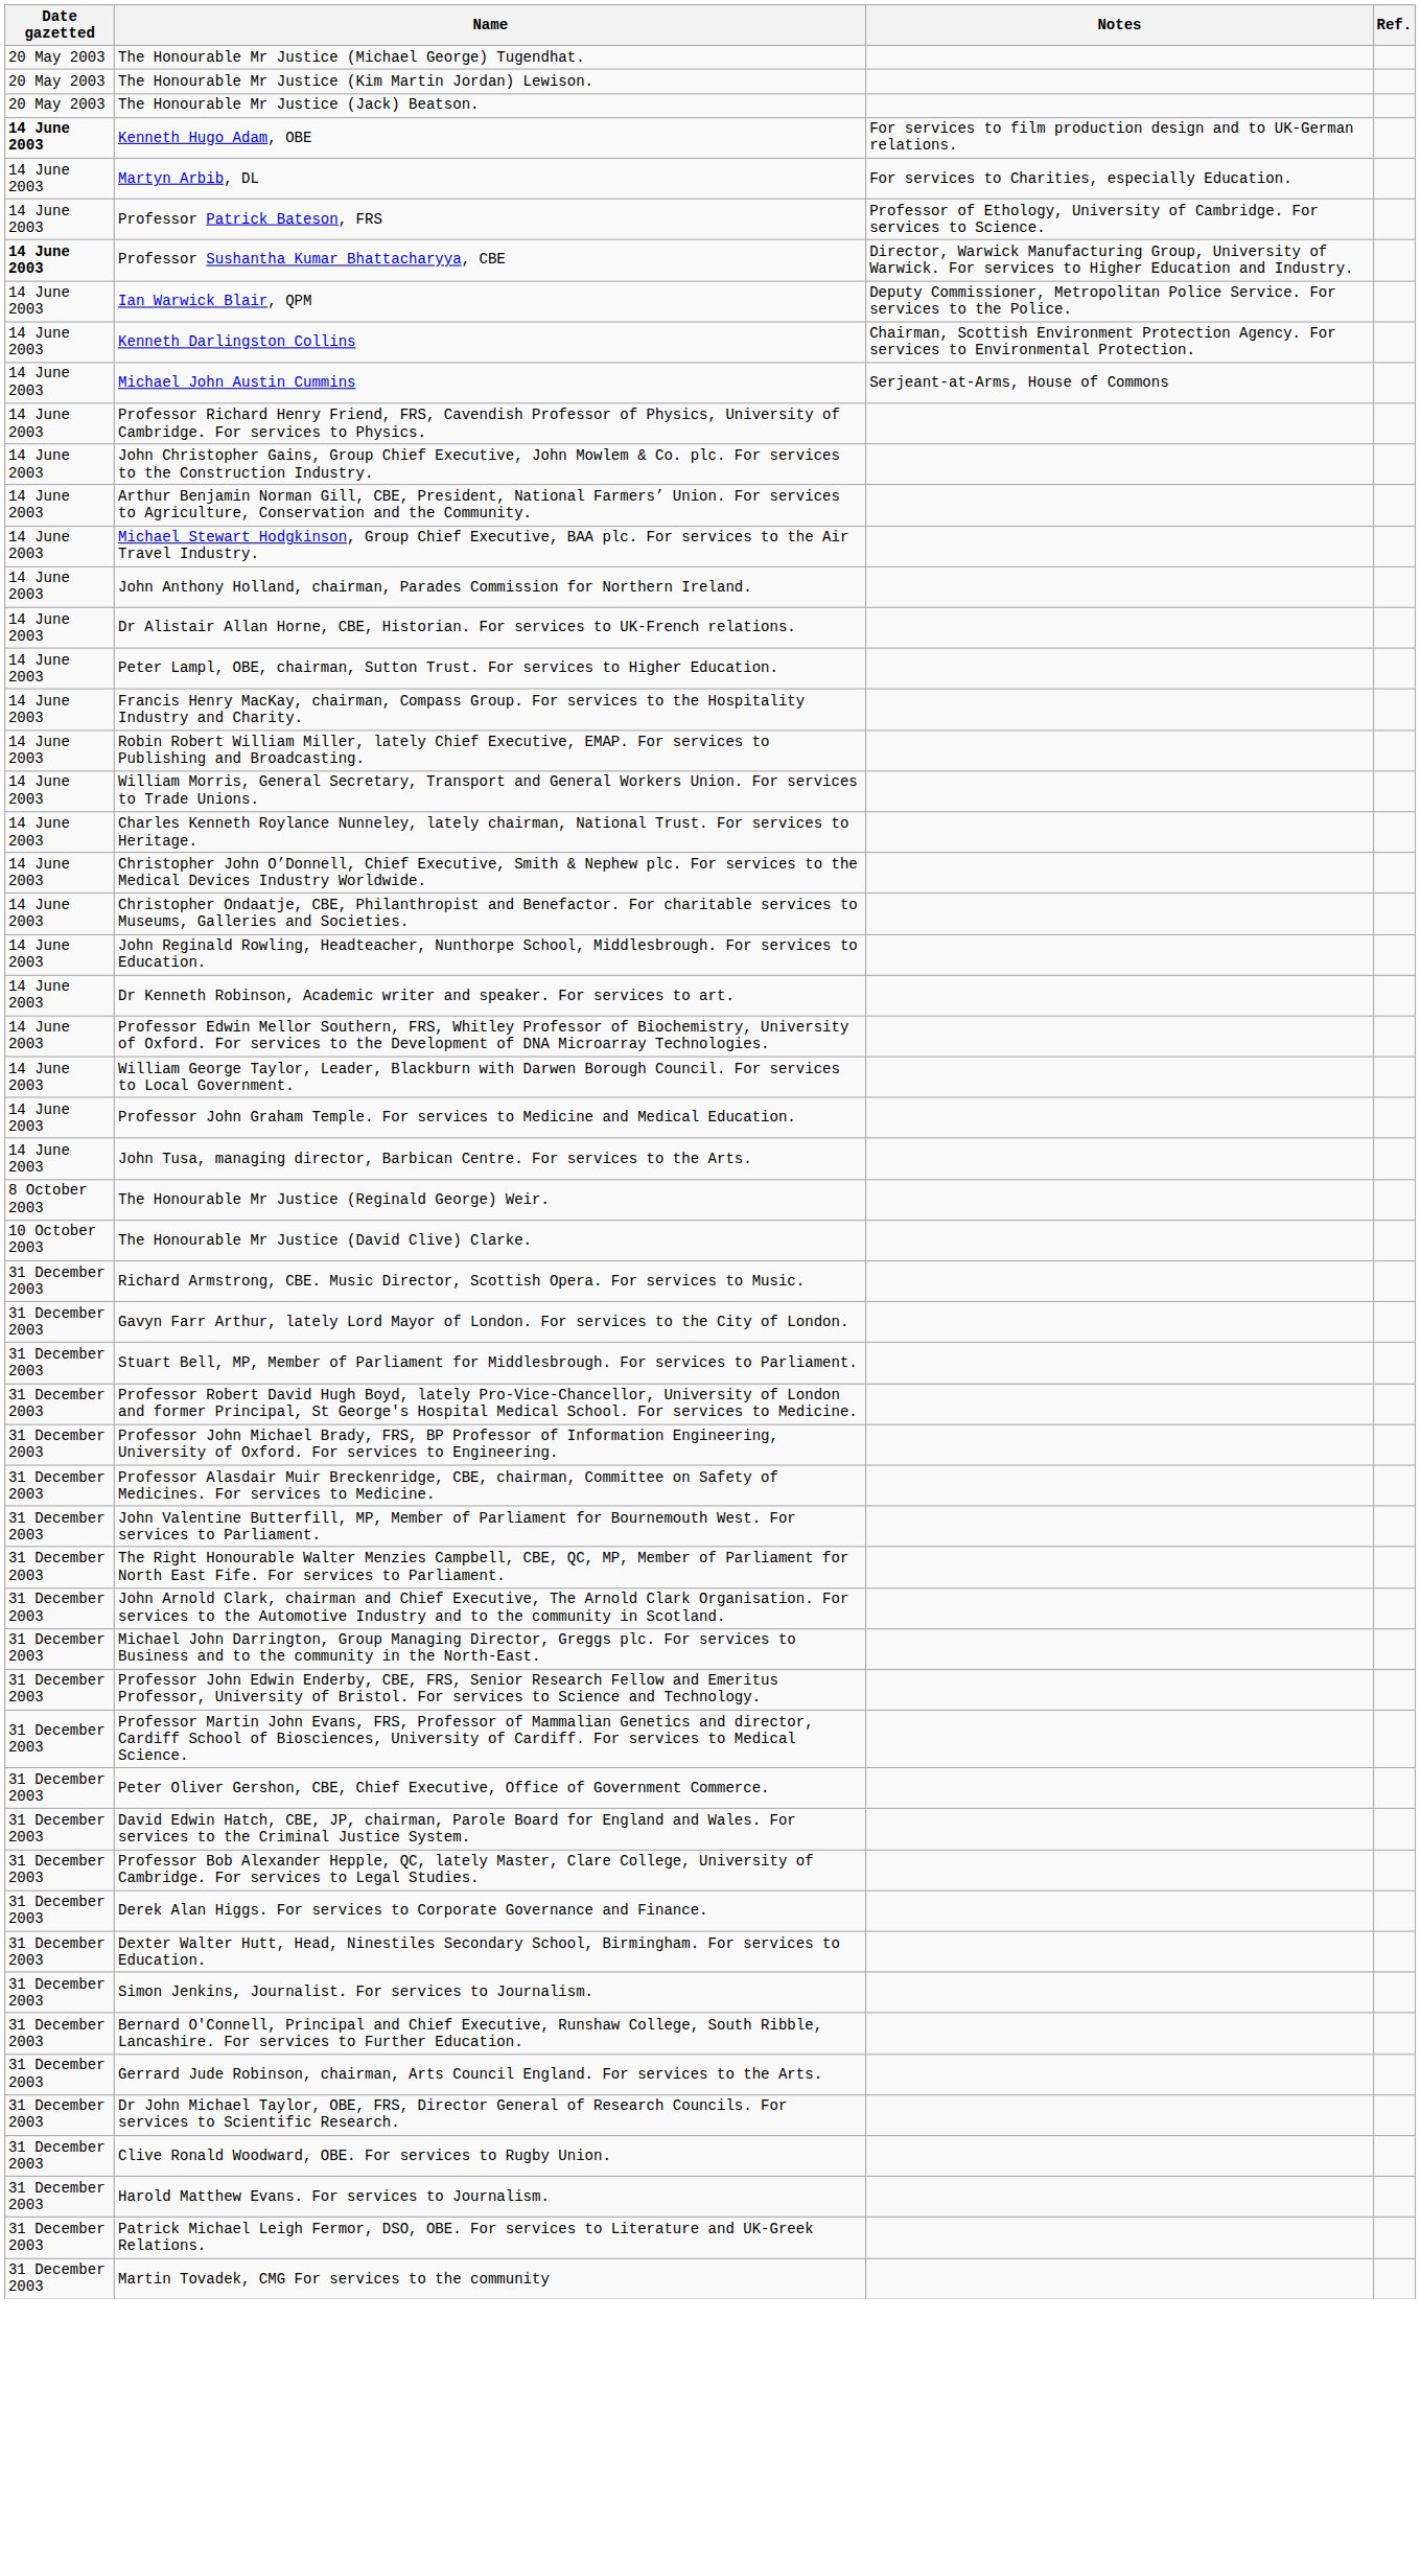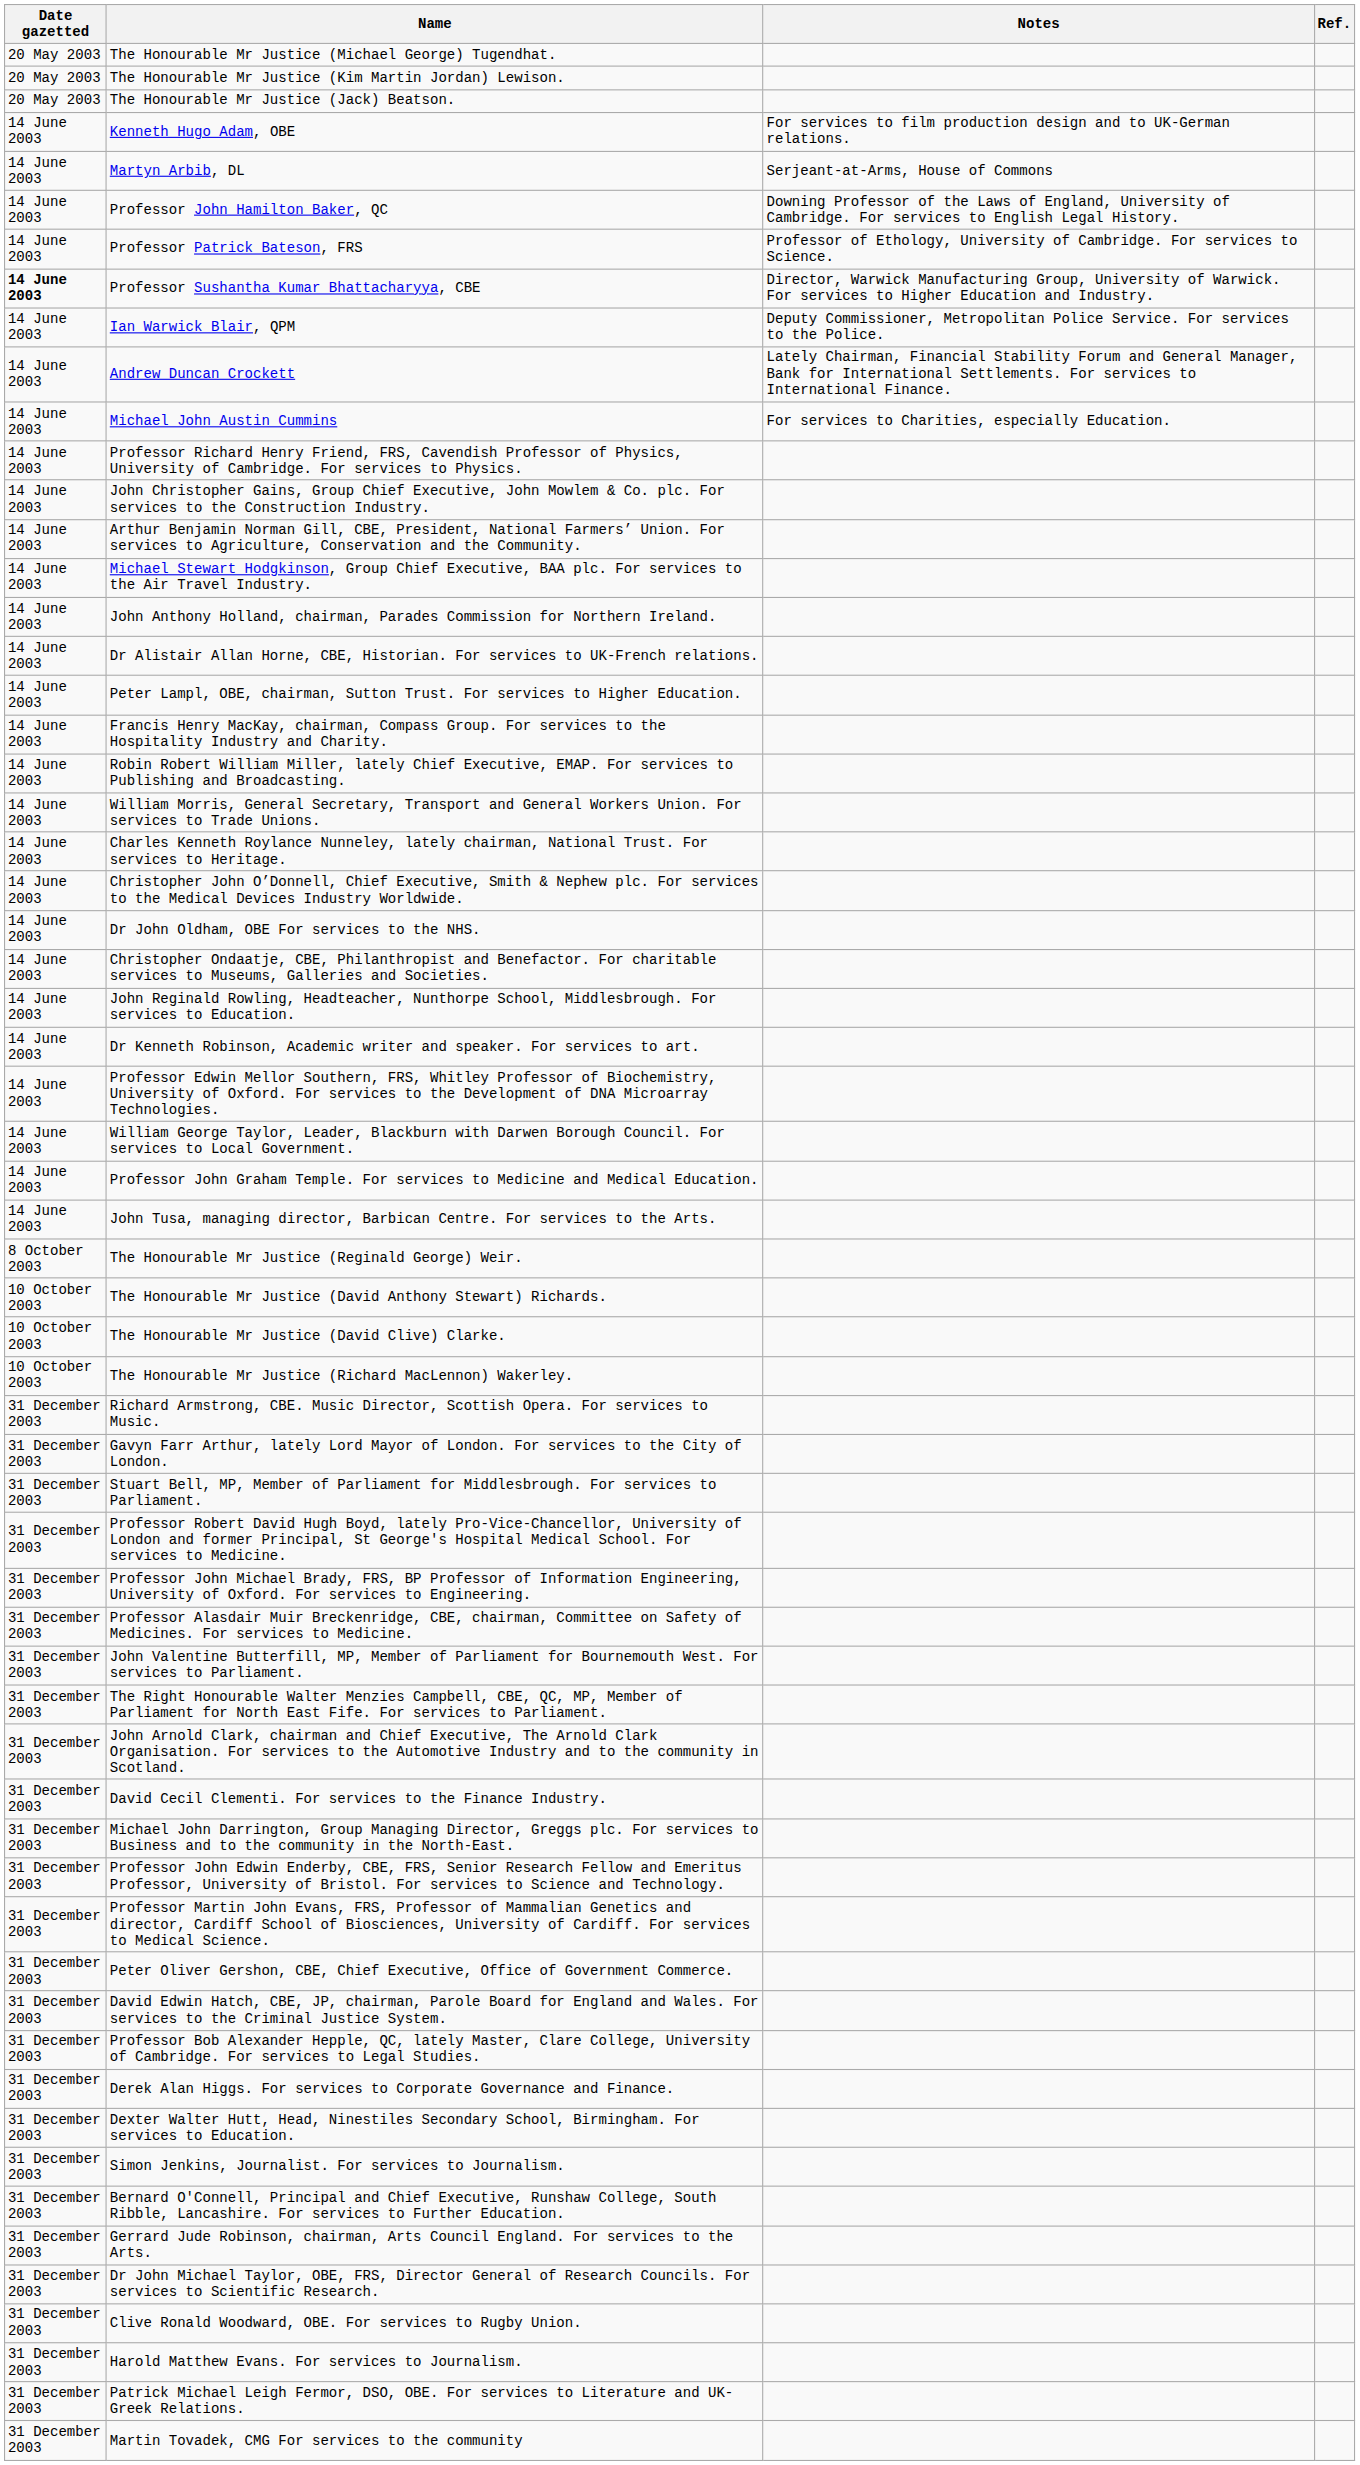 <table class="wikitable">
 <tr>
 <th>Date gazetted</th>
 <th>Name</th>
 <th>Notes</th>
 <th>Ref.</th>
 </tr>
 <tr>
 <td>20 May 2003</td>
 <td>The Honourable Mr Justice (Michael George) Tugendhat.</td>
 <td></td>
 <td></td>
 </tr>
 <tr>
 <td>20 May 2003</td>
 <td>The Honourable Mr Justice (Kim Martin Jordan) Lewison.</td>
 <td></td>
 <td></td>
 </tr>
 <tr>
 <td>20 May 2003</td>
 <td>The Honourable Mr Justice (Jack) Beatson.</td>
 <td></td>
 <td></td>
 </tr>
 <tr>
-<td><strong>14 June 2003</strong></td>
+<td>14 June 2003</td>
 <td><a href='#'>Kenneth Hugo Adam</a>, OBE</td>
 <td>For services to film production design and to UK-German relations.</td>
 <td></td>
 </tr>
 <tr>
 <td>14 June 2003</td>
 <td><a href='#'>Martyn Arbib</a>, DL</td>
-<td>For services to Charities, especially Education.</td>
+<td>Serjeant-at-Arms, House of Commons</td>
+<td></td>
+</tr>
+<tr>
+<td>14 June 2003</td>
+<td>Professor <a href='#'>John Hamilton Baker</a>, QC</td>
+<td>Downing Professor of the Laws of England, University of Cambridge. For services to English Legal History.</td>
 <td></td>
 </tr>
 <tr>
 <td>14 June 2003</td>
 <td>Professor <a href='#'>Patrick Bateson</a>, FRS</td>
 <td>Professor of Ethology, University of Cambridge. For services to Science.</td>
 <td></td>
 </tr>
 <tr>
 <td><strong>14 June 2003</strong></td>
 <td>Professor <a href='#'>Sushantha Kumar Bhattacharyya</a>, CBE</td>
 <td>Director, Warwick Manufacturing Group, University of Warwick. For services to Higher Education and Industry.</td>
 <td></td>
 </tr>
 <tr>
 <td>14 June 2003</td>
 <td><a href='#'>Ian Warwick Blair</a>, QPM</td>
 <td>Deputy Commissioner, Metropolitan Police Service. For services to the Police.</td>
 <td></td>
 </tr>
 <tr>
 <td>14 June 2003</td>
-<td><a href='#'>Kenneth Darlingston Collins</a></td>
-<td>Chairman, Scottish Environment Protection Agency. For services to Environmental Protection.</td>
+<td><a href='#'>Andrew Duncan Crockett</a></td>
+<td>Lately Chairman, Financial Stability Forum and General Manager, Bank for International Settlements. For services to International Finance.</td>
 <td></td>
 </tr>
 <tr>
 <td>14 June 2003</td>
 <td><a href='#'>Michael John Austin Cummins</a></td>
-<td>Serjeant-at-Arms, House of Commons</td>
+<td>For services to Charities, especially Education.</td>
 <td></td>
 </tr>
 <tr>
 <td>14 June 2003</td>
 <td>Professor Richard Henry Friend, FRS, Cavendish Professor of Physics, University of Cambridge. For services to Physics.</td>
 <td></td>
 <td></td>
 </tr>
 <tr>
 <td>14 June 2003</td>
 <td>John Christopher Gains, Group Chief Executive, John Mowlem & Co. plc. For services to the Construction Industry.</td>
 <td></td>
 <td></td>
 </tr>
 <tr>
 <td>14 June 2003</td>
 <td>Arthur Benjamin Norman Gill, CBE, President, National Farmers’ Union. For services to Agriculture, Conservation and the Community.</td>
 <td></td>
 <td></td>
 </tr>
 <tr>
 <td>14 June 2003</td>
 <td><a href='#'>Michael Stewart Hodgkinson</a>, Group Chief Executive, BAA plc. For services to the Air Travel Industry.</td>
 <td></td>
 <td></td>
 </tr>
 <tr>
 <td>14 June 2003</td>
 <td>John Anthony Holland, chairman, Parades Commission for Northern Ireland.</td>
 <td></td>
 <td></td>
 </tr>
 <tr>
 <td>14 June 2003</td>
 <td>Dr Alistair Allan Horne, CBE, Historian. For services to UK-French relations.</td>
 <td></td>
 <td></td>
 </tr>
 <tr>
 <td>14 June 2003</td>
 <td>Peter Lampl, OBE, chairman, Sutton Trust. For services to Higher Education.</td>
 <td></td>
 <td></td>
 </tr>
 <tr>
 <td>14 June 2003</td>
 <td>Francis Henry MacKay, chairman, Compass Group. For services to the Hospitality Industry and Charity.</td>
 <td></td>
 <td></td>
 </tr>
 <tr>
 <td>14 June 2003</td>
 <td>Robin Robert William Miller, lately Chief Executive, EMAP. For services to Publishing and Broadcasting.</td>
 <td></td>
 <td></td>
 </tr>
 <tr>
 <td>14 June 2003</td>
 <td>William Morris, General Secretary, Transport and General Workers Union. For services to Trade Unions.</td>
 <td></td>
 <td></td>
 </tr>
 <tr>
 <td>14 June 2003</td>
 <td>Charles Kenneth Roylance Nunneley, lately chairman, National Trust. For services to Heritage.</td>
 <td></td>
 <td></td>
 </tr>
 <tr>
 <td>14 June 2003</td>
 <td>Christopher John O’Donnell, Chief Executive, Smith & Nephew plc. For services to the Medical Devices Industry Worldwide.</td>
 <td></td>
 <td></td>
 </tr>
 <tr>
 <td>14 June 2003</td>
+<td>Dr John Oldham, OBE For services to the NHS.</td>
+<td></td>
+<td></td>
+</tr>
+<tr>
+<td>14 June 2003</td>
 <td>Christopher Ondaatje, CBE, Philanthropist and Benefactor. For charitable services to Museums, Galleries and Societies.</td>
 <td></td>
 <td></td>
 </tr>
 <tr>
 <td>14 June 2003</td>
 <td>John Reginald Rowling, Headteacher, Nunthorpe School, Middlesbrough. For services to Education.</td>
 <td></td>
 <td></td>
 </tr>
 <tr>
 <td>14 June 2003</td>
 <td>Dr Kenneth Robinson, Academic writer and speaker. For services to art.</td>
 <td></td>
 <td></td>
 </tr>
 <tr>
 <td>14 June 2003</td>
 <td>Professor Edwin Mellor Southern, FRS, Whitley Professor of Biochemistry, University of Oxford. For services to the Development of DNA Microarray Technologies.</td>
 <td></td>
 <td></td>
 </tr>
 <tr>
 <td>14 June 2003</td>
 <td>William George Taylor, Leader, Blackburn with Darwen Borough Council. For services to Local Government.</td>
 <td></td>
 <td></td>
 </tr>
 <tr>
 <td>14 June 2003</td>
 <td>Professor John Graham Temple. For services to Medicine and Medical Education.</td>
 <td></td>
 <td></td>
 </tr>
 <tr>
 <td>14 June 2003</td>
 <td>John Tusa, managing director, Barbican Centre. For services to the Arts.</td>
 <td></td>
 <td></td>
 </tr>
 <tr>
 <td>8 October 2003</td>
 <td>The Honourable Mr Justice (Reginald George) Weir.</td>
 <td></td>
 <td></td>
 </tr>
 <tr>
 <td>10 October 2003</td>
+<td>The Honourable Mr Justice (David Anthony Stewart) Richards.</td>
+<td></td>
+<td></td>
+</tr>
+<tr>
+<td>10 October 2003</td>
 <td>The Honourable Mr Justice (David Clive) Clarke.</td>
+<td></td>
+<td></td>
+</tr>
+<tr>
+<td>10 October 2003</td>
+<td>The Honourable Mr Justice (Richard MacLennon) Wakerley.</td>
 <td></td>
 <td></td>
 </tr>
 <tr>
 <td>31 December 2003</td>
 <td>Richard Armstrong, CBE. Music Director, Scottish Opera. For services to Music.</td>
 <td></td>
 <td></td>
 </tr>
 <tr>
 <td>31 December 2003</td>
 <td>Gavyn Farr Arthur, lately Lord Mayor of London. For services to the City of London.</td>
 <td></td>
 <td></td>
 </tr>
 <tr>
 <td>31 December 2003</td>
 <td>Stuart Bell, MP, Member of Parliament for Middlesbrough. For services to Parliament.</td>
 <td></td>
 <td></td>
 </tr>
 <tr>
 <td>31 December 2003</td>
 <td>Professor Robert David Hugh Boyd, lately Pro-Vice-Chancellor, University of London and former Principal, St George's Hospital Medical School. For services to Medicine.</td>
 <td></td>
 <td></td>
 </tr>
 <tr>
 <td>31 December 2003</td>
 <td>Professor John Michael Brady, FRS, BP Professor of Information Engineering, University of Oxford. For services to Engineering.</td>
 <td></td>
 <td></td>
 </tr>
 <tr>
 <td>31 December 2003</td>
 <td>Professor Alasdair Muir Breckenridge, CBE, chairman, Committee on Safety of Medicines. For services to Medicine.</td>
 <td></td>
 <td></td>
 </tr>
 <tr>
 <td>31 December 2003</td>
 <td>John Valentine Butterfill, MP, Member of Parliament for Bournemouth West. For services to Parliament.</td>
 <td></td>
 <td></td>
 </tr>
 <tr>
 <td>31 December 2003</td>
 <td>The Right Honourable Walter Menzies Campbell, CBE, QC, MP, Member of Parliament for North East Fife. For services to Parliament.</td>
 <td></td>
 <td></td>
 </tr>
 <tr>
 <td>31 December 2003</td>
 <td>John Arnold Clark, chairman and Chief Executive, The Arnold Clark Organisation. For services to the Automotive Industry and to the community in Scotland.</td>
+<td></td>
+<td></td>
+</tr>
+<tr>
+<td>31 December 2003</td>
+<td>David Cecil Clementi. For services to the Finance Industry.</td>
 <td></td>
 <td></td>
 </tr>
 <tr>
 <td>31 December 2003</td>
 <td>Michael John Darrington, Group Managing Director, Greggs plc. For services to Business and to the community in the North-East.</td>
 <td></td>
 <td></td>
 </tr>
 <tr>
 <td>31 December 2003</td>
 <td>Professor John Edwin Enderby, CBE, FRS, Senior Research Fellow and Emeritus Professor, University of Bristol. For services to Science and Technology.</td>
 <td></td>
 <td></td>
 </tr>
 <tr>
 <td>31 December 2003</td>
 <td>Professor Martin John Evans, FRS, Professor of Mammalian Genetics and director, Cardiff School of Biosciences, University of Cardiff. For services to Medical Science.</td>
 <td></td>
 <td></td>
 </tr>
 <tr>
 <td>31 December 2003</td>
 <td>Peter Oliver Gershon, CBE, Chief Executive, Office of Government Commerce.</td>
 <td></td>
 <td></td>
 </tr>
 <tr>
 <td>31 December 2003</td>
 <td>David Edwin Hatch, CBE, JP, chairman, Parole Board for England and Wales. For services to the Criminal Justice System.</td>
 <td></td>
 <td></td>
 </tr>
 <tr>
 <td>31 December 2003</td>
 <td>Professor Bob Alexander Hepple, QC, lately Master, Clare College, University of Cambridge. For services to Legal Studies.</td>
 <td></td>
 <td></td>
 </tr>
 <tr>
 <td>31 December 2003</td>
 <td>Derek Alan Higgs. For services to Corporate Governance and Finance.</td>
 <td></td>
 <td></td>
 </tr>
 <tr>
 <td>31 December 2003</td>
 <td>Dexter Walter Hutt, Head, Ninestiles Secondary School, Birmingham. For services to Education.</td>
 <td></td>
 <td></td>
 </tr>
 <tr>
 <td>31 December 2003</td>
 <td>Simon Jenkins, Journalist. For services to Journalism.</td>
 <td></td>
 <td></td>
 </tr>
 <tr>
 <td>31 December 2003</td>
 <td>Bernard O'Connell, Principal and Chief Executive, Runshaw College, South Ribble, Lancashire. For services to Further Education.</td>
 <td></td>
 <td></td>
 </tr>
 <tr>
 <td>31 December 2003</td>
 <td>Gerrard Jude Robinson, chairman, Arts Council England. For services to the Arts.</td>
 <td></td>
 <td></td>
 </tr>
 <tr>
 <td>31 December 2003</td>
 <td>Dr John Michael Taylor, OBE, FRS, Director General of Research Councils. For services to Scientific Research.</td>
 <td></td>
 <td></td>
 </tr>
 <tr>
 <td>31 December 2003</td>
 <td>Clive Ronald Woodward, OBE. For services to Rugby Union.</td>
 <td></td>
 <td></td>
 </tr>
 <tr>
 <td>31 December 2003</td>
 <td>Harold Matthew Evans. For services to Journalism.</td>
 <td></td>
 <td></td>
 </tr>
 <tr>
 <td>31 December 2003</td>
 <td>Patrick Michael Leigh Fermor, DSO, OBE. For services to Literature and UK-Greek Relations.</td>
 <td></td>
 <td></td>
 </tr>
 <tr>
 <td>31 December 2003</td>
 <td>Martin Tovadek, CMG For services to the community</td>
 <td></td>
 <td></td>
 </tr>
 </table>
